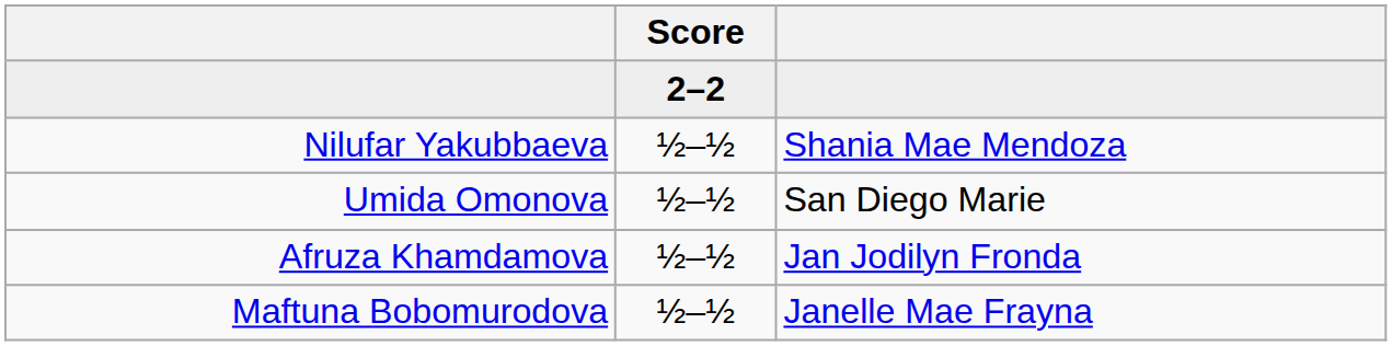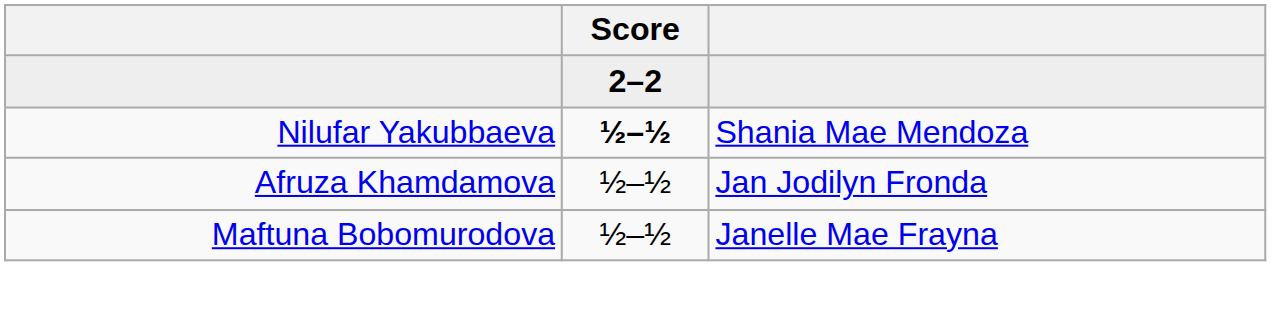 <table class="wikitable" style="text-align: center; ">
 <tr>
 <th align="right" width="270"></th>
 <th width="65">Score</th>
 <th align="left" width="270"></th>
 </tr>
 <tr style="background:#eeeeee;">
 <td align=right></td>
 <td align=center><strong>2–2</strong></td>
 <td align=left></td>
 </tr>
 <tr>
 <td align=right><a href='#'>Nilufar Yakubbaeva</a></td>
-<td align=center>½–½</td>
+<td align=center><strong>½–½</strong></td>
 <td align=left><a href='#'>Shania Mae Mendoza</a></td>
-</tr>
-<tr>
-<td align=right><a href='#'>Umida Omonova</a></td>
-<td align=center>½–½</td>
-<td align=left>San Diego Marie</td>
 </tr>
 <tr>
 <td align=right><a href='#'>Afruza Khamdamova</a></td>
 <td align=center>½–½</td>
 <td align=left><a href='#'>Jan Jodilyn Fronda</a></td>
 </tr>
 <tr>
 <td align=right><a href='#'>Maftuna Bobomurodova</a></td>
 <td align=center>½–½</td>
 <td align=left><a href='#'>Janelle Mae Frayna</a></td>
 </tr>
 </table>
